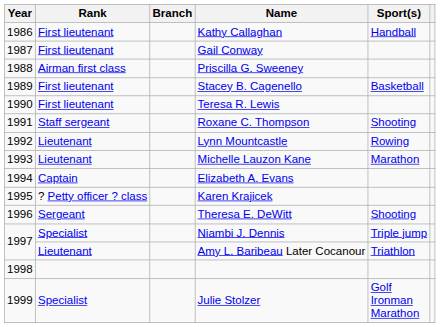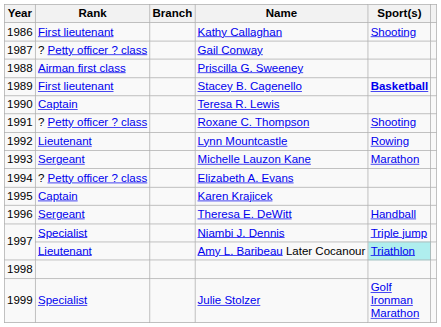 <table class="wikitable sortable">
 <tr>
 <th>Year</th>
 <th>Rank</th>
 <th>Branch</th>
 <th>Name</th>
 <th>Sport(s)</th>
 <th></th>
 </tr>
 <tr>
 <td style="text-align:center">1986</td>
 <td data-sort-value="O2"> <a href='#'>First lieutenant</a></td>
 <td></td>
 <td data-sort-value="Callaghan, Kathy"><a href='#'>Kathy Callaghan</a></td>
-<td> <a href='#'>Handball</a></td>
+<td> <a href='#'>Shooting</a></td>
 <td></td>
 </tr>
 <tr>
 <td style="text-align:center">1987</td>
-<td data-sort-value="O2"> <a href='#'>First lieutenant</a></td>
+<td data-sort-value="E4-6">? <a href='#'>Petty officer ? class</a></td>
 <td></td>
 <td data-sort-value="Conway, Gail"><a href='#'>Gail Conway</a></td>
 <td></td>
 <td></td>
 </tr>
 <tr>
 <td style="text-align:center">1988</td>
 <td data-sort-value="E3"> <a href='#'>Airman first class</a></td>
 <td></td>
 <td data-sort-value="Sweeney, Priscilla G."><a href='#'>Priscilla G. Sweeney</a></td>
 <td></td>
 <td></td>
 </tr>
 <tr>
 <td style="text-align:center">1989</td>
 <td data-sort-value="O2"> <a href='#'>First lieutenant</a></td>
 <td></td>
 <td data-sort-value="Cagenello, Stacey B."><a href='#'>Stacey B. Cagenello</a></td>
-<td> <a href='#'>Basketball</a></td>
+<td><strong> <a href='#'>Basketball</a></strong></td>
 <td></td>
 </tr>
 <tr>
 <td style="text-align:center">1990</td>
-<td data-sort-value="O2"> <a href='#'>First lieutenant</a></td>
+<td data-sort-value="O3"> <a href='#'>Captain</a></td>
 <td></td>
 <td data-sort-value="Lewis, Teresa R."><a href='#'>Teresa R. Lewis</a></td>
 <td></td>
 <td></td>
 </tr>
 <tr>
 <td style="text-align:center">1991</td>
-<td data-sort-value="E6"> <a href='#'>Staff sergeant</a></td>
+<td data-sort-value="E4-6">? <a href='#'>Petty officer ? class</a></td>
 <td></td>
 <td data-sort-value="Thompson, Roxane C."><a href='#'>Roxane C. Thompson</a></td>
 <td> <a href='#'>Shooting</a></td>
 <td></td>
 </tr>
 <tr>
 <td style="text-align:center">1992</td>
 <td data-sort-value="O3"> <a href='#'>Lieutenant</a></td>
 <td></td>
 <td data-sort-value="Mountcastle, Lynn"><a href='#'>Lynn Mountcastle</a></td>
 <td> <a href='#'>Rowing</a></td>
 <td></td>
 </tr>
 <tr>
 <td style="text-align:center">1993</td>
-<td data-sort-value="O3"> <a href='#'>Lieutenant</a></td>
+<td data-sort-value="E5"> <a href='#'>Sergeant</a></td>
 <td></td>
 <td data-sort-value="Kane, Michelle Lauzone"><a href='#'>Michelle Lauzon Kane</a></td>
 <td> <a href='#'>Marathon</a></td>
 <td></td>
 </tr>
 <tr>
 <td style="text-align:center">1994</td>
-<td data-sort-value="O3"> <a href='#'>Captain</a></td>
+<td data-sort-value="E4-6">? <a href='#'>Petty officer ? class</a></td>
 <td></td>
 <td data-sort-value="Evans, Elizabeth A."><a href='#'>Elizabeth A. Evans</a></td>
 <td></td>
 <td></td>
 </tr>
 <tr>
 <td style="text-align:center">1995</td>
-<td data-sort-value="E4-6">? <a href='#'>Petty officer ? class</a></td>
+<td data-sort-value="O3"> <a href='#'>Captain</a></td>
 <td></td>
 <td data-sort-value="Krajicek, Karen"><a href='#'>Karen Krajicek</a></td>
 <td></td>
 <td></td>
 </tr>
 <tr>
 <td style="text-align:center">1996</td>
 <td data-sort-value="E5"> <a href='#'>Sergeant</a></td>
 <td></td>
 <td data-sort-value="DeWitt, Theresa E."><a href='#'>Theresa E. DeWitt</a></td>
-<td> <a href='#'>Shooting</a></td>
+<td> <a href='#'>Handball</a></td>
 <td></td>
 </tr>
 <tr>
 <td style="text-align:center" rowspan="2">1997</td>
 <td data-sort-value="E4"> <a href='#'>Specialist</a></td>
 <td></td>
 <td data-sort-value="Dennis, Niambi J."><a href='#'>Niambi J. Dennis</a></td>
 <td> <a href='#'>Triple jump</a></td>
 <td></td>
 </tr>
 <tr>
 <td data-sort-value="O3"> <a href='#'>Lieutenant</a></td>
 <td></td>
 <td data-sort-value="Baribeau, Amy"><a href='#'>Amy L. Baribeau</a> Later Cocanour</td>
-<td> <a href='#'>Triathlon</a></td>
+<td style="background: paleturquoise;"> <a href='#'>Triathlon</a></td>
 <td></td>
 </tr>
 <tr>
 <td style="text-align:center">1998</td>
 <td></td>
 <td></td>
 <td></td>
 <td></td>
 </tr>
 <tr>
 <td style="text-align:center">1999</td>
 <td data-sort-value="E4"> <a href='#'>Specialist</a></td>
 <td></td>
 <td data-sort-value="Stolzer, Julie"><a href='#'>Julie Stolzer</a></td>
 <td> <a href='#'>Golf</a><br> <a href='#'>Ironman</a><br> <a href='#'>Marathon</a></td>
 <td></td>
 </tr>
 </table>
